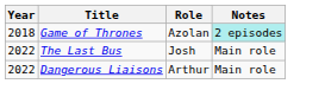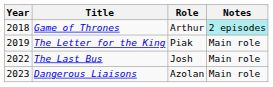 <table class="wikitable sortable">
 <tr>
 <th>Year</th>
 <th>Title</th>
 <th>Role</th>
 <th>Notes</th>
 </tr>
 <tr>
 <td>2018</td>
 <td><em><a href='#'>Game of Thrones</a></em></td>
-<td>Azolan</td>
+<td>Arthur</td>
 <td style="background: paleturquoise;">2 episodes</td>
+</tr>
+<tr>
+<td>2019</td>
+<td><em><a href='#'>The Letter for the King</a></em></td>
+<td>Piak</td>
+<td>Main role</td>
 </tr>
 <tr>
 <td>2022</td>
 <td><em><a href='#'>The Last Bus</a></em></td>
 <td>Josh</td>
 <td>Main role</td>
 </tr>
 <tr>
-<td>2022</td>
+<td>2023</td>
 <td><a href='#'><em>Dangerous Liaisons</em></a></td>
-<td>Arthur</td>
+<td>Azolan</td>
 <td>Main role</td>
 </tr>
 </table>
